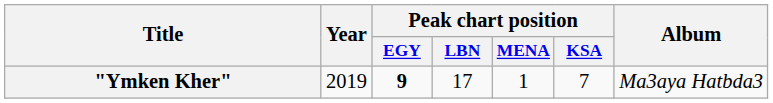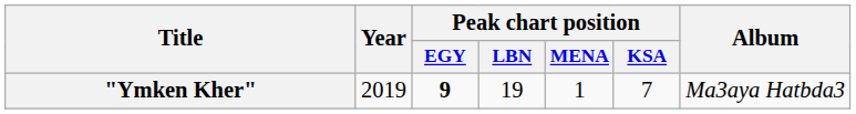 <table class="wikitable plainrowheaders" style="text-align:center;">
 <tr>
 <th scope="col" rowspan="2" style="width:15em;">Title</th>
 <th scope="col" rowspan="2" style="width:1em;">Year</th>
 <th colspan="4">Peak chart position</th>
 <th scope="col" rowspan="2">Album</th>
 </tr>
 <tr>
 <th scope="col" style="width:3em;font-size:85%;"><a href='#'>EGY</a><br></th>
 <th scope="col" style="width:3em;font-size:85%;"><a href='#'>LBN</a><br></th>
 <th scope="col" style="width:3em;font-size:85%;"><a href='#'>MENA</a><br></th>
 <th scope="col" style="width:3em;font-size:85%;"><a href='#'>KSA</a><br></th>
 </tr>
 <tr>
 <th scope="row">"Ymken Kher"</th>
 <td>2019</td>
 <td><strong>9</strong></td>
-<td>17</td>
+<td>19</td>
 <td>1</td>
 <td>7</td>
 <td><em>Ma3aya Hatbda3</em></td>
 </tr>
 </table>
